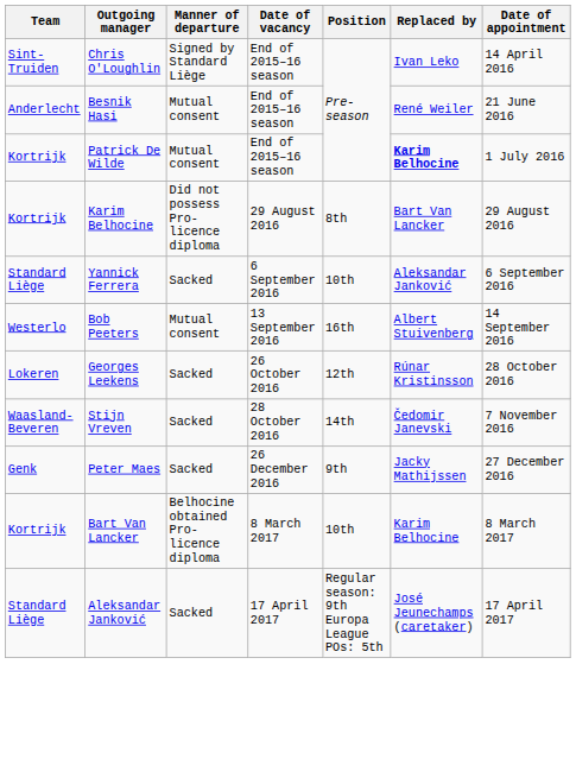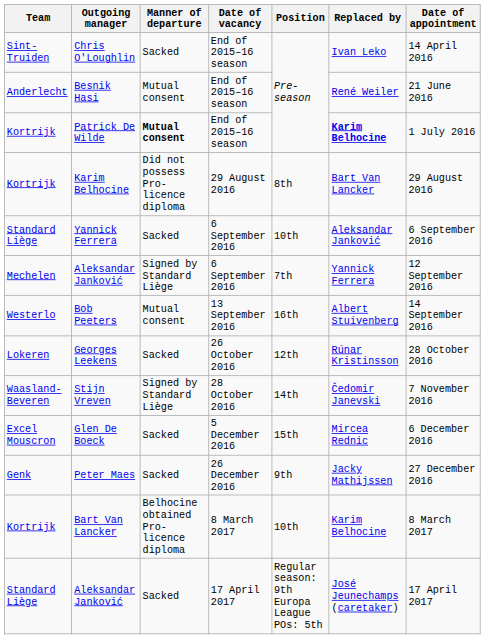 <table class="wikitable">
 <tr>
 <th>Team</th>
 <th>Outgoing manager</th>
 <th>Manner of departure</th>
 <th>Date of vacancy</th>
 <th>Position</th>
 <th>Replaced by</th>
 <th>Date of appointment</th>
 </tr>
 <tr>
 <td><a href='#'>Sint-Truiden</a></td>
 <td> <a href='#'>Chris O'Loughlin</a></td>
-<td>Signed by Standard Liège</td>
+<td>Sacked</td>
 <td>End of 2015–16 season</td>
 <td rowspan=3><em>Pre-season</em></td>
 <td> <a href='#'>Ivan Leko</a></td>
 <td>14 April 2016</td>
 </tr>
 <tr>
 <td><a href='#'>Anderlecht</a></td>
 <td> <a href='#'>Besnik Hasi</a></td>
 <td>Mutual consent</td>
 <td>End of 2015–16 season</td>
 <td> <a href='#'>René Weiler</a></td>
 <td>21 June 2016</td>
 </tr>
 <tr>
 <td><a href='#'>Kortrijk</a></td>
 <td> <a href='#'>Patrick De Wilde</a></td>
-<td>Mutual consent</td>
+<td><strong>Mutual consent</strong></td>
 <td>End of 2015–16 season</td>
 <td><strong> <a href='#'>Karim Belhocine</a></strong></td>
 <td>1 July 2016</td>
 </tr>
 <tr>
 <td><a href='#'>Kortrijk</a></td>
 <td> <a href='#'>Karim Belhocine</a></td>
 <td>Did not possess Pro-licence diploma</td>
 <td>29 August 2016</td>
 <td>8th</td>
 <td> <a href='#'>Bart Van Lancker</a></td>
 <td>29 August 2016</td>
 </tr>
 <tr>
 <td><a href='#'>Standard Liège</a></td>
 <td> <a href='#'>Yannick Ferrera</a></td>
 <td>Sacked</td>
 <td>6 September 2016</td>
 <td>10th</td>
 <td> <a href='#'>Aleksandar Janković</a></td>
 <td>6 September 2016</td>
 </tr>
 <tr>
+<td><a href='#'>Mechelen</a></td>
+<td> <a href='#'>Aleksandar Janković</a></td>
+<td>Signed by Standard Liège</td>
+<td>6 September 2016</td>
+<td>7th</td>
+<td> <a href='#'>Yannick Ferrera</a></td>
+<td>12 September 2016</td>
+</tr>
+<tr>
 <td><a href='#'>Westerlo</a></td>
 <td> <a href='#'>Bob Peeters</a></td>
 <td>Mutual consent</td>
 <td>13 September 2016</td>
 <td>16th</td>
 <td> <a href='#'>Albert Stuivenberg</a></td>
 <td>14 September 2016</td>
 </tr>
 <tr>
 <td><a href='#'>Lokeren</a></td>
 <td> <a href='#'>Georges Leekens</a></td>
 <td>Sacked</td>
 <td>26 October 2016</td>
 <td>12th</td>
 <td> <a href='#'>Rúnar Kristinsson</a></td>
 <td>28 October 2016</td>
 </tr>
 <tr>
 <td><a href='#'>Waasland-Beveren</a></td>
 <td> <a href='#'>Stijn Vreven</a></td>
-<td>Sacked</td>
+<td>Signed by Standard Liège</td>
 <td>28 October 2016</td>
 <td>14th</td>
 <td> <a href='#'>Čedomir Janevski</a></td>
 <td>7 November 2016</td>
+</tr>
+<tr>
+<td><a href='#'>Excel Mouscron</a></td>
+<td> <a href='#'>Glen De Boeck</a></td>
+<td>Sacked</td>
+<td>5 December 2016</td>
+<td>15th</td>
+<td> <a href='#'>Mircea Rednic</a></td>
+<td>6 December 2016</td>
 </tr>
 <tr>
 <td><a href='#'>Genk</a></td>
 <td> <a href='#'>Peter Maes</a></td>
 <td>Sacked</td>
 <td>26 December 2016</td>
 <td>9th</td>
 <td> <a href='#'>Jacky Mathijssen</a></td>
 <td>27 December 2016</td>
 </tr>
 <tr>
 <td><a href='#'>Kortrijk</a></td>
 <td> <a href='#'>Bart Van Lancker</a></td>
 <td>Belhocine obtained Pro-licence diploma</td>
 <td>8 March 2017</td>
 <td>10th</td>
 <td> <a href='#'>Karim Belhocine</a></td>
 <td>8 March 2017</td>
 </tr>
 <tr>
 <td><a href='#'>Standard Liège</a></td>
 <td> <a href='#'>Aleksandar Janković</a></td>
 <td>Sacked</td>
 <td>17 April 2017</td>
 <td>Regular season: 9th<br>Europa League POs: 5th</td>
 <td> <a href='#'>José Jeunechamps</a> (<a href='#'>caretaker</a>)</td>
 <td>17 April 2017</td>
 </tr>
 </table>
